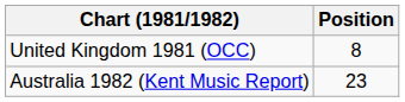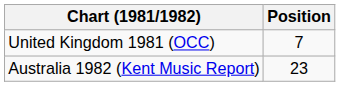 <table class="wikitable sortable">
 <tr>
 <th align="left">Chart (1981/1982)</th>
 <th style="text-align:center;">Position</th>
 </tr>
 <tr>
 <td>United Kingdom 1981 (<a href='#'>OCC</a>)</td>
-<td style="text-align:center;">8</td>
+<td style="text-align:center;">7</td>
 </tr>
 <tr>
 <td>Australia 1982 (<a href='#'>Kent Music Report</a>)</td>
 <td style="text-align:center;">23</td>
 </tr>
 </table>
